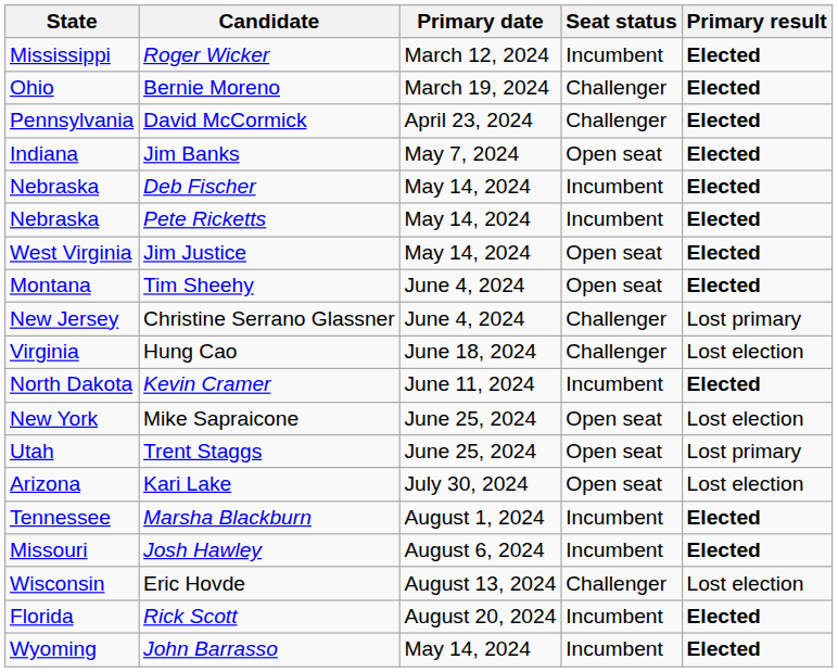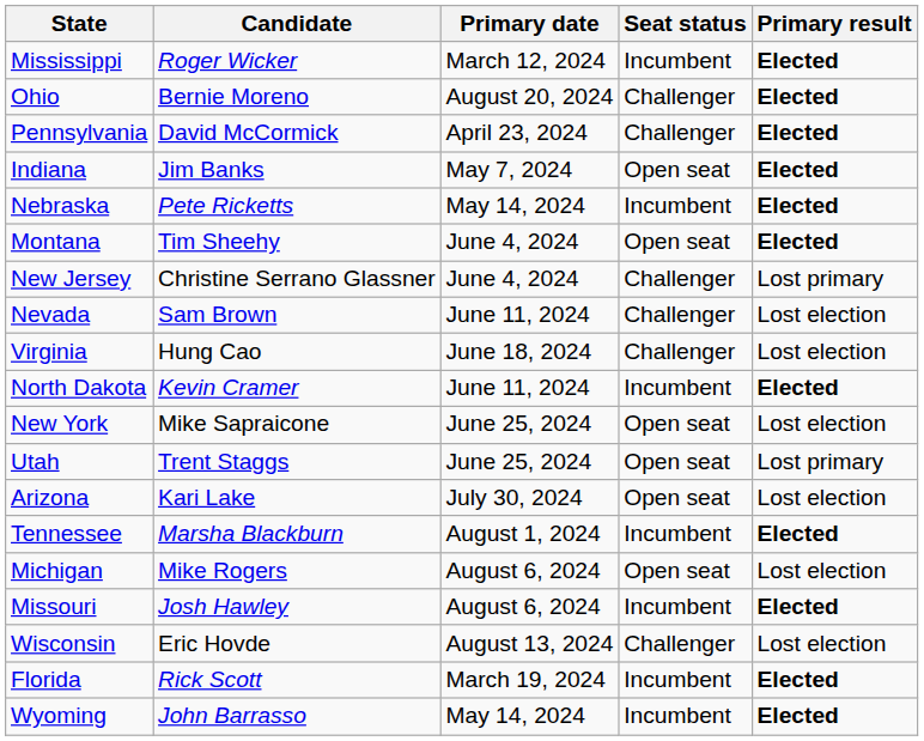 <table class="wikitable sortable">
 <tr>
 <th bgcolor="teal">State</th>
 <th bgcolor="teal">Candidate</th>
 <th bgcolor="teal">Primary date</th>
 <th>Seat status</th>
 <th>Primary result</th>
 </tr>
 <tr>
 <td> <a href='#'>Mississippi</a></td>
 <td><em><a href='#'>Roger Wicker</a></em></td>
 <td>March 12, 2024</td>
 <td>Incumbent</td>
 <td><strong></strong> <strong>Elected</strong></td>
 </tr>
 <tr>
 <td> <a href='#'>Ohio</a></td>
 <td><a href='#'>Bernie Moreno</a></td>
-<td>March 19, 2024</td>
+<td>August 20, 2024</td>
 <td>Challenger</td>
 <td><strong></strong> <strong>Elected</strong></td>
 </tr>
 <tr>
 <td> <a href='#'>Pennsylvania</a></td>
 <td><a href='#'>David McCormick</a></td>
 <td>April 23, 2024</td>
 <td>Challenger</td>
 <td><strong></strong> <strong>Elected</strong></td>
 </tr>
 <tr>
 <td> <a href='#'>Indiana</a></td>
 <td><a href='#'>Jim Banks</a></td>
 <td>May 7, 2024</td>
 <td>Open seat</td>
 <td><strong></strong> <strong>Elected</strong></td>
 </tr>
 <tr>
 <td> <a href='#'>Nebraska</a></td>
-<td><em><a href='#'>Deb Fischer</a></em></td>
-<td>May 14, 2024</td>
-<td>Incumbent</td>
-<td><strong></strong> <strong>Elected</strong></td>
-</tr>
-<tr>
-<td> <a href='#'>Nebraska</a></td>
 <td><em><a href='#'>Pete Ricketts</a></em></td>
 <td>May 14, 2024</td>
 <td>Incumbent</td>
-<td><strong></strong> <strong>Elected</strong></td>
-</tr>
-<tr>
-<td> <a href='#'>West Virginia</a></td>
-<td><a href='#'>Jim Justice</a></td>
-<td>May 14, 2024</td>
-<td>Open seat</td>
 <td><strong></strong> <strong>Elected</strong></td>
 </tr>
 <tr>
 <td> <a href='#'>Montana</a></td>
 <td><a href='#'>Tim Sheehy</a></td>
 <td>June 4, 2024</td>
 <td>Open seat</td>
 <td><strong></strong> <strong>Elected</strong></td>
 </tr>
 <tr>
 <td> <a href='#'>New Jersey</a></td>
 <td>Christine Serrano Glassner</td>
 <td>June 4, 2024</td>
 <td>Challenger</td>
 <td> Lost primary</td>
+</tr>
+<tr>
+<td> <a href='#'>Nevada</a></td>
+<td><a href='#'>Sam Brown</a></td>
+<td>June 11, 2024</td>
+<td>Challenger</td>
+<td> Lost election</td>
 </tr>
 <tr>
 <td> <a href='#'>Virginia</a></td>
 <td>Hung Cao</td>
 <td>June 18, 2024</td>
 <td>Challenger</td>
 <td> Lost election</td>
 </tr>
 <tr>
 <td> <a href='#'>North Dakota</a></td>
 <td><em><a href='#'>Kevin Cramer</a></em></td>
 <td>June 11, 2024</td>
 <td>Incumbent</td>
 <td><strong></strong> <strong>Elected</strong></td>
 </tr>
 <tr>
 <td> <a href='#'>New York</a></td>
 <td>Mike Sapraicone</td>
 <td>June 25, 2024</td>
 <td>Open seat</td>
 <td> Lost election</td>
 </tr>
 <tr>
 <td> <a href='#'>Utah</a></td>
 <td><a href='#'>Trent Staggs</a></td>
 <td>June 25, 2024</td>
 <td>Open seat</td>
 <td> Lost primary</td>
 </tr>
 <tr>
 <td> <a href='#'>Arizona</a></td>
 <td><a href='#'>Kari Lake</a></td>
 <td>July 30, 2024</td>
 <td>Open seat</td>
 <td> Lost election</td>
 </tr>
 <tr>
 <td> <a href='#'>Tennessee</a></td>
 <td><em><a href='#'>Marsha Blackburn</a></em></td>
 <td>August 1, 2024</td>
 <td>Incumbent</td>
 <td><strong></strong> <strong>Elected</strong></td>
 </tr>
 <tr>
+<td> <a href='#'>Michigan</a></td>
+<td><a href='#'>Mike Rogers</a></td>
+<td>August 6, 2024</td>
+<td>Open seat</td>
+<td> Lost election</td>
+</tr>
+<tr>
 <td> <a href='#'>Missouri</a></td>
 <td><em><a href='#'>Josh Hawley</a></em></td>
 <td>August 6, 2024</td>
 <td>Incumbent</td>
 <td><strong></strong> <strong>Elected</strong></td>
 </tr>
 <tr>
 <td> <a href='#'>Wisconsin</a></td>
 <td>Eric Hovde</td>
 <td>August 13, 2024</td>
 <td>Challenger</td>
 <td> Lost election</td>
 </tr>
 <tr>
 <td> <a href='#'>Florida</a></td>
 <td><em><a href='#'>Rick Scott</a></em></td>
-<td>August 20, 2024</td>
+<td>March 19, 2024</td>
 <td>Incumbent</td>
 <td><strong></strong> <strong>Elected</strong></td>
 </tr>
 <tr>
 <td> <a href='#'>Wyoming</a></td>
 <td><em><a href='#'>John Barrasso</a></em></td>
 <td>May 14, 2024</td>
 <td>Incumbent</td>
 <td><strong></strong> <strong>Elected</strong></td>
 </tr>
 </table>
